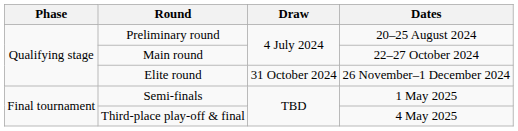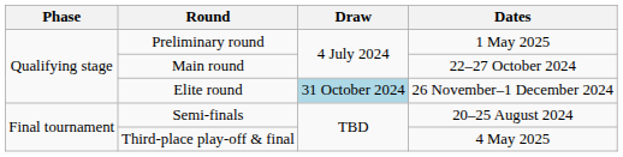 <table class="wikitable" style="text-align:center">
 <tr>
 <th>Phase</th>
 <th>Round</th>
 <th>Draw</th>
 <th>Dates</th>
 </tr>
 <tr>
 <td rowspan=3>Qualifying stage</td>
 <td>Preliminary round</td>
 <td rowspan=2>4 July 2024</td>
-<td>20–25 August 2024</td>
+<td>1 May 2025</td>
 </tr>
 <tr>
 <td>Main round</td>
 <td>22–27 October 2024</td>
 </tr>
 <tr>
 <td>Elite round</td>
-<td>31 October 2024</td>
+<td style="background: lightblue;">31 October 2024</td>
 <td>26 November–1 December 2024</td>
 </tr>
 <tr>
 <td rowspan=2>Final tournament</td>
 <td>Semi-finals</td>
 <td rowspan=2>TBD</td>
-<td>1 May 2025</td>
+<td>20–25 August 2024</td>
 </tr>
 <tr>
 <td>Third-place play-off & final</td>
 <td>4 May 2025</td>
 </tr>
 </table>
